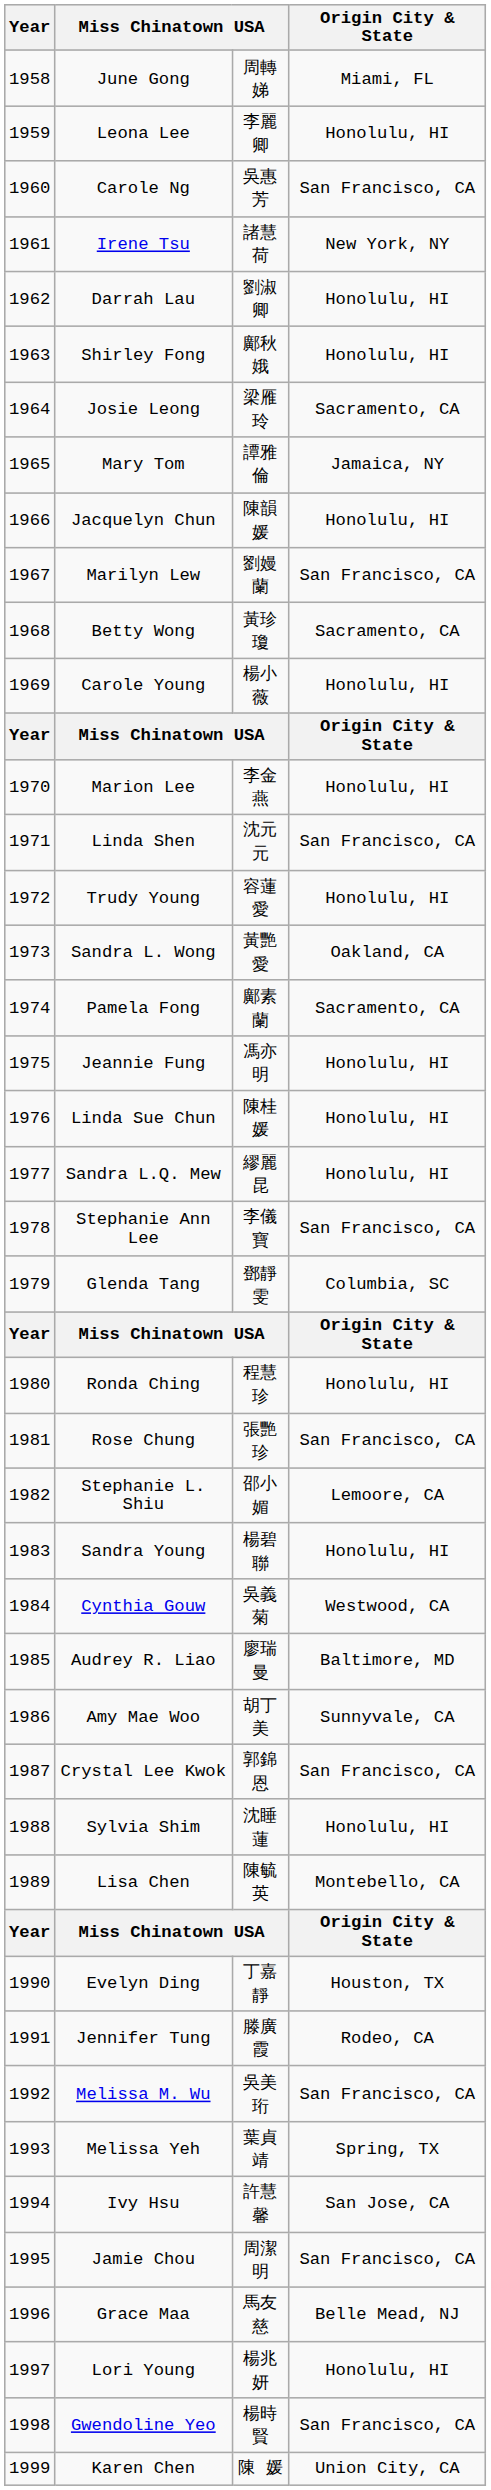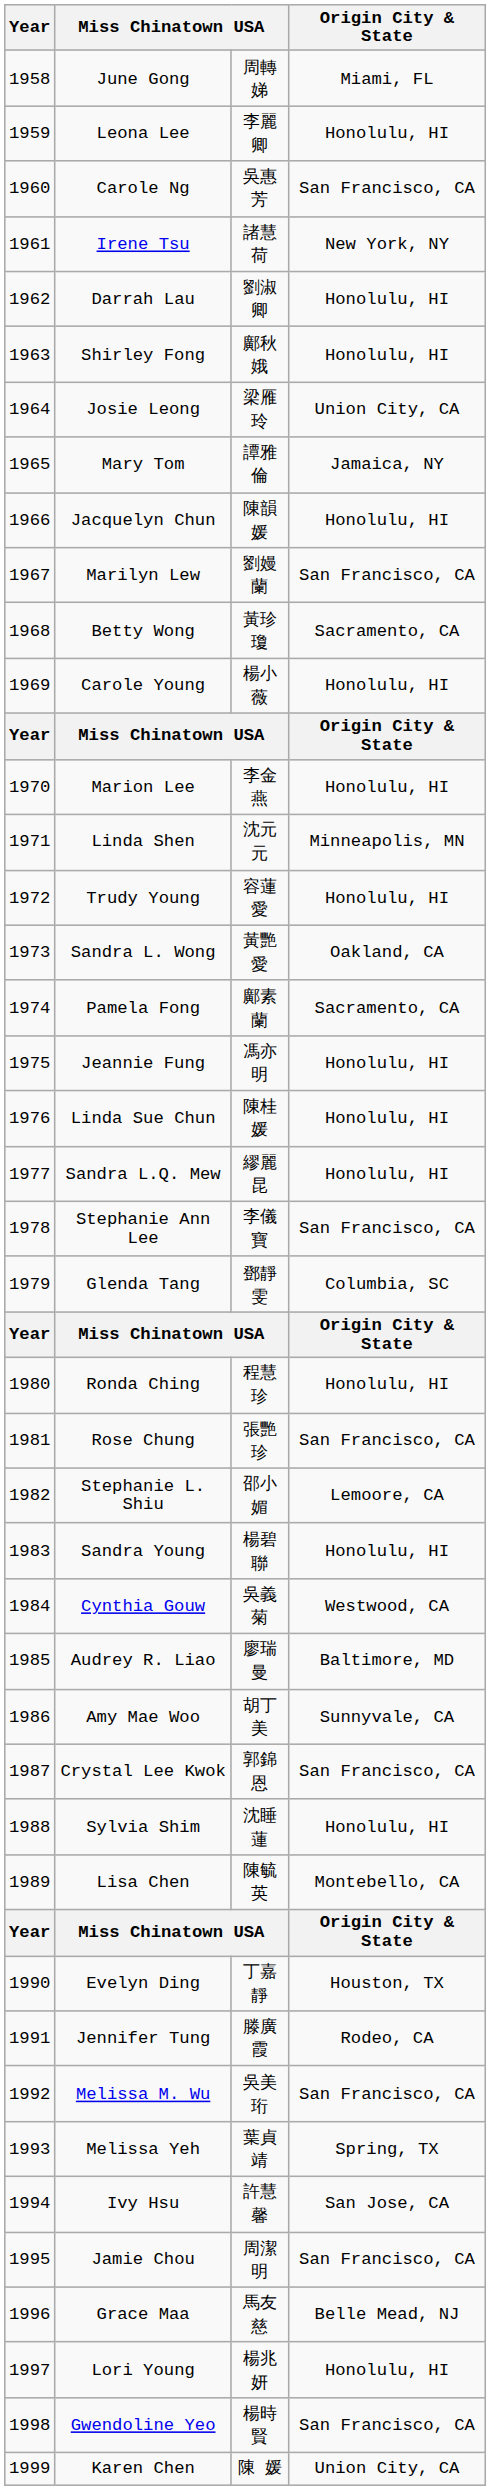 <table class="wikitable" border="1" style="width:28em;text-align: center;font-size:85%;">
 <tr>
 <th width:25%>Year</th>
 <th width:50% colspan="2">Miss Chinatown USA</th>
 <th>Origin City & State</th>
 </tr>
 <tr>
 <td>1958</td>
 <td>June Gong</td>
 <td>周轉娣</td>
 <td>Miami, FL</td>
 </tr>
 <tr>
 <td>1959</td>
 <td>Leona Lee</td>
 <td>李麗卿</td>
 <td>Honolulu, HI</td>
 </tr>
 <tr>
 <td>1960</td>
 <td>Carole Ng</td>
 <td>吳惠芳</td>
 <td>San Francisco, CA</td>
 </tr>
 <tr>
 <td>1961</td>
 <td><a href='#'>Irene Tsu</a></td>
 <td>諸慧荷</td>
 <td>New York, NY</td>
 </tr>
 <tr>
 <td>1962</td>
 <td>Darrah Lau</td>
 <td>劉淑卿</td>
 <td>Honolulu, HI</td>
 </tr>
 <tr>
 <td>1963</td>
 <td>Shirley Fong</td>
 <td>鄺秋娥</td>
 <td>Honolulu, HI</td>
 </tr>
 <tr>
 <td>1964</td>
 <td>Josie Leong</td>
 <td>梁雁玲</td>
-<td>Sacramento, CA</td>
+<td>Union City, CA</td>
 </tr>
 <tr>
 <td>1965</td>
 <td>Mary Tom</td>
 <td>譚雅倫</td>
 <td>Jamaica, NY</td>
 </tr>
 <tr>
 <td>1966</td>
 <td>Jacquelyn Chun</td>
 <td>陳韻媛</td>
 <td>Honolulu, HI</td>
 </tr>
 <tr>
 <td>1967</td>
 <td>Marilyn Lew</td>
 <td>劉嫚蘭</td>
 <td>San Francisco, CA</td>
 </tr>
 <tr>
 <td>1968</td>
 <td>Betty Wong</td>
 <td>黃珍瓊</td>
 <td>Sacramento, CA</td>
 </tr>
 <tr>
 <td>1969</td>
 <td>Carole Young</td>
 <td>楊小薇</td>
 <td>Honolulu, HI</td>
 </tr>
 <tr>
 <th width:25%>Year</th>
 <th width:50% colspan="2">Miss Chinatown USA</th>
 <th>Origin City & State</th>
 </tr>
 <tr>
 <td>1970</td>
 <td>Marion Lee</td>
 <td>李金燕</td>
 <td>Honolulu, HI</td>
 </tr>
 <tr>
 <td>1971</td>
 <td>Linda Shen</td>
 <td>沈元元</td>
-<td>San Francisco, CA</td>
+<td>Minneapolis, MN</td>
 </tr>
 <tr>
 <td>1972</td>
 <td>Trudy Young</td>
 <td>容蓮愛</td>
 <td>Honolulu, HI</td>
 </tr>
 <tr>
 <td>1973</td>
 <td>Sandra L. Wong</td>
 <td>黃艷愛</td>
 <td>Oakland, CA</td>
 </tr>
 <tr>
 <td>1974</td>
 <td>Pamela Fong</td>
 <td>鄺素蘭</td>
 <td>Sacramento, CA</td>
 </tr>
 <tr>
 <td>1975</td>
 <td>Jeannie Fung</td>
 <td>馮亦明</td>
 <td>Honolulu, HI</td>
 </tr>
 <tr>
 <td>1976</td>
 <td>Linda Sue Chun</td>
 <td>陳桂媛</td>
 <td>Honolulu, HI</td>
 </tr>
 <tr>
 <td>1977</td>
 <td>Sandra L.Q. Mew</td>
 <td>繆麗昆</td>
 <td>Honolulu, HI</td>
 </tr>
 <tr>
 <td>1978</td>
 <td>Stephanie Ann Lee</td>
 <td>李儀寶</td>
 <td>San Francisco, CA</td>
 </tr>
 <tr>
 <td>1979</td>
 <td>Glenda Tang</td>
 <td>鄧靜雯</td>
 <td>Columbia, SC</td>
 </tr>
 <tr>
 <th width:25%>Year</th>
 <th width:50% colspan="2">Miss Chinatown USA</th>
 <th>Origin City & State</th>
 </tr>
 <tr>
 <td>1980</td>
 <td>Ronda Ching</td>
 <td>程慧珍</td>
 <td>Honolulu, HI</td>
 </tr>
 <tr>
 <td>1981</td>
 <td>Rose Chung</td>
 <td>張艷珍</td>
 <td>San Francisco, CA</td>
 </tr>
 <tr>
 <td>1982</td>
 <td>Stephanie L. Shiu</td>
 <td>邵小媚</td>
 <td>Lemoore, CA</td>
 </tr>
 <tr>
 <td>1983</td>
 <td>Sandra Young</td>
 <td>楊碧聯</td>
 <td>Honolulu, HI</td>
 </tr>
 <tr>
 <td>1984</td>
 <td><a href='#'>Cynthia Gouw</a></td>
 <td>吳義菊</td>
 <td>Westwood, CA</td>
 </tr>
 <tr>
 <td>1985</td>
 <td>Audrey R. Liao</td>
 <td>廖瑞曼</td>
 <td>Baltimore, MD</td>
 </tr>
 <tr>
 <td>1986</td>
 <td>Amy Mae Woo</td>
 <td>胡丁美</td>
 <td>Sunnyvale, CA</td>
 </tr>
 <tr>
 <td>1987</td>
 <td>Crystal Lee Kwok</td>
 <td>郭錦恩</td>
 <td>San Francisco, CA</td>
 </tr>
 <tr>
 <td>1988</td>
 <td>Sylvia Shim</td>
 <td>沈睡蓮</td>
 <td>Honolulu, HI</td>
 </tr>
 <tr>
 <td>1989</td>
 <td>Lisa Chen</td>
 <td>陳毓英</td>
 <td>Montebello, CA</td>
 </tr>
 <tr>
 <th width:25%>Year</th>
 <th width:50% colspan="2">Miss Chinatown USA</th>
 <th>Origin City & State</th>
 </tr>
 <tr>
 <td>1990</td>
 <td>Evelyn Ding</td>
 <td>丁嘉靜</td>
 <td>Houston, TX</td>
 </tr>
 <tr>
 <td>1991</td>
 <td>Jennifer Tung</td>
 <td>滕廣霞</td>
 <td>Rodeo, CA</td>
 </tr>
 <tr>
 <td>1992</td>
 <td><a href='#'>Melissa M. Wu</a></td>
 <td>吳美珩</td>
 <td>San Francisco, CA</td>
 </tr>
 <tr>
 <td>1993</td>
 <td>Melissa Yeh</td>
 <td>葉貞靖</td>
 <td>Spring, TX</td>
 </tr>
 <tr>
 <td>1994</td>
 <td>Ivy Hsu</td>
 <td>許慧馨</td>
 <td>San Jose, CA</td>
 </tr>
 <tr>
 <td>1995</td>
 <td>Jamie Chou</td>
 <td>周潔明</td>
 <td>San Francisco, CA</td>
 </tr>
 <tr>
 <td>1996</td>
 <td>Grace Maa</td>
 <td>馬友慈</td>
 <td>Belle Mead, NJ</td>
 </tr>
 <tr>
 <td>1997</td>
 <td>Lori Young</td>
 <td>楊兆妍</td>
 <td>Honolulu, HI</td>
 </tr>
 <tr>
 <td>1998</td>
 <td><a href='#'>Gwendoline Yeo</a></td>
 <td>楊時賢</td>
 <td>San Francisco, CA</td>
 </tr>
 <tr>
 <td>1999</td>
 <td>Karen Chen</td>
 <td>陳 媛</td>
 <td>Union City, CA</td>
 </tr>
 </table>
